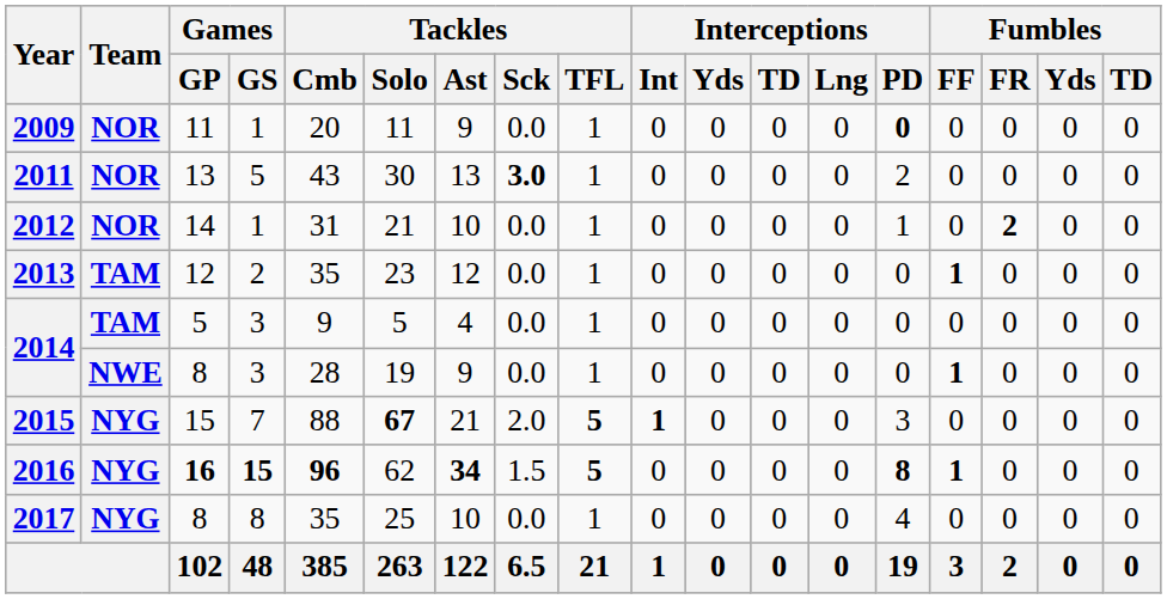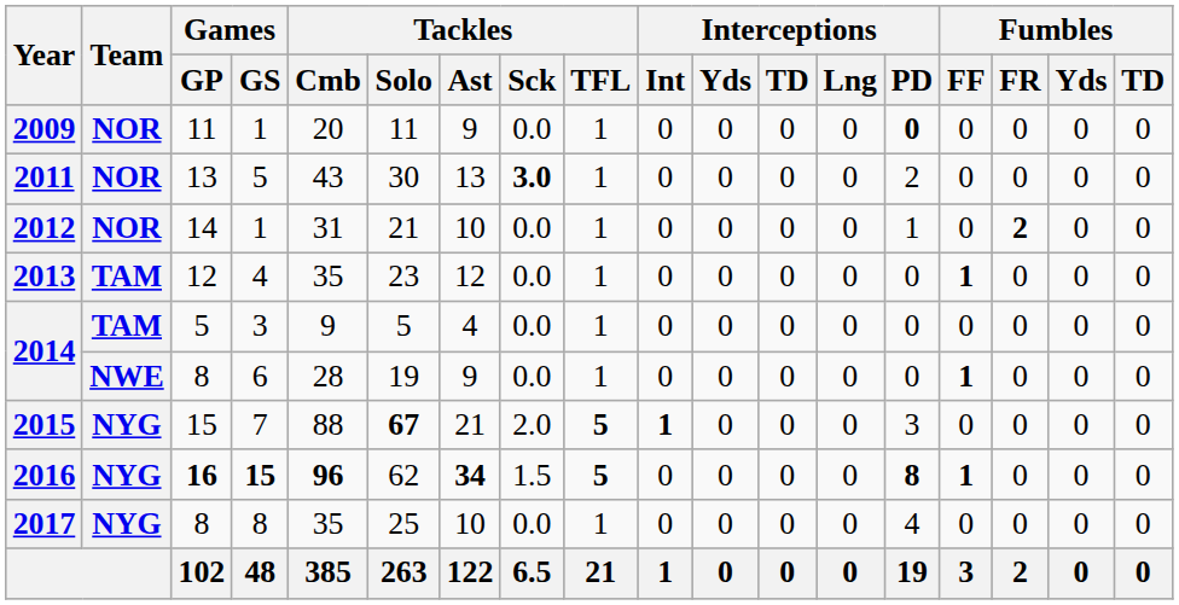 <table class="wikitable" style="text-align:center">
 <tr>
 <th rowspan="2">Year</th>
 <th rowspan="2">Team</th>
 <th colspan="2">Games</th>
 <th colspan="5">Tackles</th>
 <th colspan="5">Interceptions</th>
 <th colspan="4">Fumbles</th>
 </tr>
 <tr>
 <th>GP</th>
 <th>GS</th>
 <th>Cmb</th>
 <th>Solo</th>
 <th>Ast</th>
 <th>Sck</th>
 <th>TFL</th>
 <th>Int</th>
 <th>Yds</th>
 <th>TD</th>
 <th>Lng</th>
 <th>PD</th>
 <th>FF</th>
 <th>FR</th>
 <th>Yds</th>
 <th>TD</th>
 </tr>
 <tr>
 <th><a href='#'>2009</a></th>
 <th><a href='#'>NOR</a></th>
 <td>11</td>
 <td>1</td>
 <td>20</td>
 <td>11</td>
 <td>9</td>
 <td>0.0</td>
 <td>1</td>
 <td>0</td>
 <td>0</td>
 <td>0</td>
 <td>0</td>
 <td><strong>0</strong></td>
 <td>0</td>
 <td>0</td>
 <td>0</td>
 <td>0</td>
 </tr>
 <tr>
 <th><a href='#'>2011</a></th>
 <th><a href='#'>NOR</a></th>
 <td>13</td>
 <td>5</td>
 <td>43</td>
 <td>30</td>
 <td>13</td>
 <td><strong>3.0</strong></td>
 <td>1</td>
 <td>0</td>
 <td>0</td>
 <td>0</td>
 <td>0</td>
 <td>2</td>
 <td>0</td>
 <td>0</td>
 <td>0</td>
 <td>0</td>
 </tr>
 <tr>
 <th><a href='#'>2012</a></th>
 <th><a href='#'>NOR</a></th>
 <td>14</td>
 <td>1</td>
 <td>31</td>
 <td>21</td>
 <td>10</td>
 <td>0.0</td>
 <td>1</td>
 <td>0</td>
 <td>0</td>
 <td>0</td>
 <td>0</td>
 <td>1</td>
 <td>0</td>
 <td><strong>2</strong></td>
 <td>0</td>
 <td>0</td>
 </tr>
 <tr>
 <th><a href='#'>2013</a></th>
 <th><a href='#'>TAM</a></th>
 <td>12</td>
-<td>2</td>
+<td>4</td>
 <td>35</td>
 <td>23</td>
 <td>12</td>
 <td>0.0</td>
 <td>1</td>
 <td>0</td>
 <td>0</td>
 <td>0</td>
 <td>0</td>
 <td>0</td>
 <td><strong>1</strong></td>
 <td>0</td>
 <td>0</td>
 <td>0</td>
 </tr>
 <tr>
 <th rowspan="2"><a href='#'>2014</a></th>
 <th><a href='#'>TAM</a></th>
 <td>5</td>
 <td>3</td>
 <td>9</td>
 <td>5</td>
 <td>4</td>
 <td>0.0</td>
 <td>1</td>
 <td>0</td>
 <td>0</td>
 <td>0</td>
 <td>0</td>
 <td>0</td>
 <td>0</td>
 <td>0</td>
 <td>0</td>
 <td>0</td>
 </tr>
 <tr>
 <th><a href='#'>NWE</a></th>
 <td>8</td>
-<td>3</td>
+<td>6</td>
 <td>28</td>
 <td>19</td>
 <td>9</td>
 <td>0.0</td>
 <td>1</td>
 <td>0</td>
 <td>0</td>
 <td>0</td>
 <td>0</td>
 <td>0</td>
 <td><strong>1</strong></td>
 <td>0</td>
 <td>0</td>
 <td>0</td>
 </tr>
 <tr>
 <th><a href='#'>2015</a></th>
 <th><a href='#'>NYG</a></th>
 <td>15</td>
 <td>7</td>
 <td>88</td>
 <td><strong>67</strong></td>
 <td>21</td>
 <td>2.0</td>
 <td><strong>5</strong></td>
 <td><strong>1</strong></td>
 <td>0</td>
 <td>0</td>
 <td>0</td>
 <td>3</td>
 <td>0</td>
 <td>0</td>
 <td>0</td>
 <td>0</td>
 </tr>
 <tr>
 <th><a href='#'>2016</a></th>
 <th><a href='#'>NYG</a></th>
 <td><strong>16</strong></td>
 <td><strong>15</strong></td>
 <td><strong>96</strong></td>
 <td>62</td>
 <td><strong>34</strong></td>
 <td>1.5</td>
 <td><strong>5</strong></td>
 <td>0</td>
 <td>0</td>
 <td>0</td>
 <td>0</td>
 <td><strong>8</strong></td>
 <td><strong>1</strong></td>
 <td>0</td>
 <td>0</td>
 <td>0</td>
 </tr>
 <tr>
 <th><a href='#'>2017</a></th>
 <th><a href='#'>NYG</a></th>
 <td>8</td>
 <td>8</td>
 <td>35</td>
 <td>25</td>
 <td>10</td>
 <td>0.0</td>
 <td>1</td>
 <td>0</td>
 <td>0</td>
 <td>0</td>
 <td>0</td>
 <td>4</td>
 <td>0</td>
 <td>0</td>
 <td>0</td>
 <td>0</td>
 </tr>
 <tr>
 <th colspan="2"></th>
 <th>102</th>
 <th>48</th>
 <th>385</th>
 <th>263</th>
 <th>122</th>
 <th>6.5</th>
 <th>21</th>
 <th>1</th>
 <th>0</th>
 <th>0</th>
 <th>0</th>
 <th>19</th>
 <th>3</th>
 <th>2</th>
 <th>0</th>
 <th>0</th>
 </tr>
 </table>
